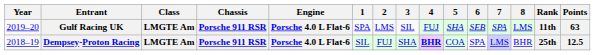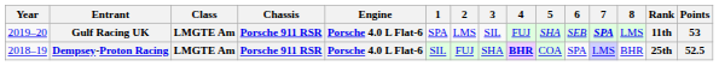 <table class="wikitable" style="text-align:center; font-size:85%">
 <tr>
 <th>Year</th>
 <th>Entrant</th>
 <th>Class</th>
 <th>Chassis</th>
 <th>Engine</th>
 <th>1</th>
 <th>2</th>
 <th>3</th>
 <th>4</th>
 <th>5</th>
 <th>6</th>
 <th>7</th>
 <th>8</th>
 <th>Rank</th>
 <th>Points</th>
 </tr>
 <tr>
 <td nowrap><a href='#'>2019–20</a></td>
 <th nowrap>Gulf Racing UK</th>
 <th nowrap>LMGTE Am</th>
 <th><a href='#'>Porsche 911 RSR</a></th>
 <th><a href='#'>Porsche</a> 4.0 L Flat-6</th>
 <td><a href='#'>SPA</a></td>
 <td><a href='#'>LMS</a></td>
 <td><a href='#'>SIL</a></td>
 <td style="background:#DFFFDF;"><a href='#'>FUJ</a><br></td>
 <td style="background:#DFFFDF;"><em><a href='#'>SHA</a></em><br></td>
 <td style="background:#DFFFDF;"><em><a href='#'>SEB</a></em><br></td>
-<td style="background:#DFFFDF;"><em><a href='#'>SPA</a></em><br></td>
+<td style="background:#DFFFDF;"><strong><em><a href='#'>SPA</a></em><br></strong></td>
 <td style="background:#DFFFDF;"><a href='#'>LMS</a><br></td>
 <th>11th</th>
-<th>63</th>
+<th>53</th>
 </tr>
 <tr>
 <td nowrap><a href='#'>2018–19</a></td>
 <th nowrap><a href='#'>Dempsey</a>-<a href='#'>Proton Racing</a></th>
 <th nowrap>LMGTE Am</th>
 <th><a href='#'>Porsche 911 RSR</a></th>
 <th><a href='#'>Porsche</a> 4.0 L Flat-6</th>
 <td style="background:#DFFFDF;"><a href='#'>SIL</a><br></td>
 <td style="background:#DFFFDF;"><a href='#'>FUJ</a><br></td>
 <td style="background:#DFFFDF;"><a href='#'>SHA</a><br></td>
 <td style="background:#EFCFFF;"><strong><a href='#'>BHR</a><br></strong></td>
 <td style="background:#DFFFDF;"><a href='#'>COA</a><br></td>
 <td><a href='#'>SPA</a></td>
 <td style="background:#CFCFFF;"><a href='#'>LMS</a><br></td>
 <td><a href='#'>BHR</a></td>
 <th>25th</th>
-<th>12.5</th>
+<th>52.5</th>
 </tr>
 </table>
